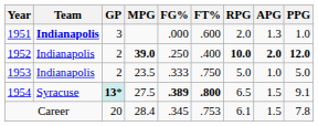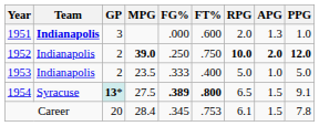 <table class="wikitable sortable" style="font-size:95%; text-align:right;">
 <tr>
 <th>Year</th>
 <th>Team</th>
 <th>GP</th>
 <th>MPG</th>
 <th>FG%</th>
 <th>FT%</th>
 <th>RPG</th>
 <th>APG</th>
 <th>PPG</th>
 </tr>
 <tr>
 <td style="text-align:left;"><a href='#'>1951</a></td>
 <td style="text-align:left;"><strong><a href='#'>Indianapolis</a></strong></td>
 <td>3</td>
 <td></td>
 <td>.000</td>
 <td>.600</td>
 <td>2.0</td>
 <td>1.3</td>
 <td>1.0</td>
 </tr>
 <tr>
 <td style="text-align:left;"><a href='#'>1952</a></td>
 <td style="text-align:left;"><a href='#'>Indianapolis</a></td>
 <td>2</td>
 <td><strong>39.0</strong></td>
 <td>.250</td>
-<td>.400</td>
+<td>.750</td>
 <td><strong>10.0</strong></td>
 <td><strong>2.0</strong></td>
 <td><strong>12.0</strong></td>
 </tr>
 <tr>
 <td style="text-align:left;"><a href='#'>1953</a></td>
 <td style="text-align:left;"><a href='#'>Indianapolis</a></td>
 <td>2</td>
 <td>23.5</td>
 <td>.333</td>
-<td>.750</td>
+<td>.400</td>
 <td>5.0</td>
 <td>1.0</td>
 <td>5.0</td>
 </tr>
 <tr>
 <td style="text-align:left;"><a href='#'>1954</a></td>
 <td style="text-align:left;"><a href='#'>Syracuse</a></td>
 <td style="background:#CFECEC;"><strong>13</strong>*</td>
 <td>27.5</td>
 <td><strong>.389</strong></td>
 <td><strong>.800</strong></td>
 <td>6.5</td>
 <td>1.5</td>
 <td>9.1</td>
 </tr>
 <tr class="sortbottom">
 <td style="text-align:center;" colspan="2">Career</td>
 <td>20</td>
 <td>28.4</td>
 <td>.345</td>
 <td>.753</td>
 <td>6.1</td>
 <td>1.5</td>
 <td>7.8</td>
 </tr>
 </table>
